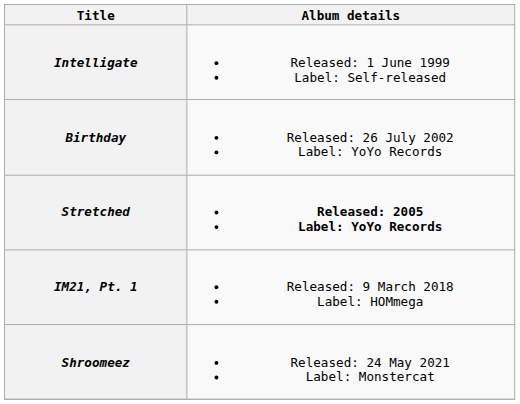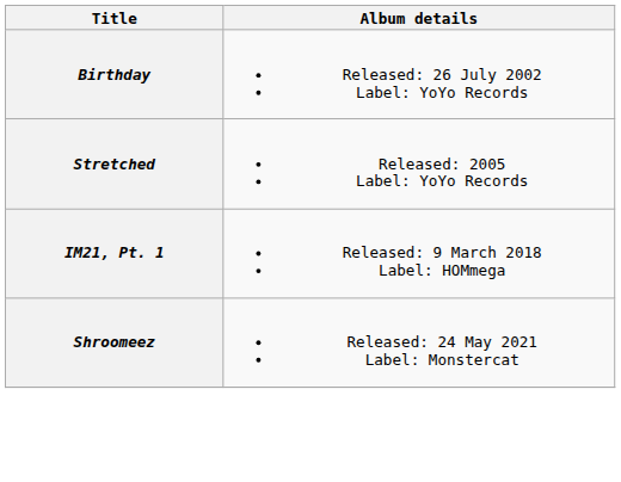 <table class="wikitable plainrowheaders" style="text-align:center;">
 <tr>
 <th scope="col" style="width:14em;">Title</th>
 <th scope="col" style="width:25.5em;">Album details</th>
-</tr>
-<tr>
-<th scope="row"><em>Intelligate</em></th>
-<td><br><ul><li>Released: 1 June 1999</li><li>Label: Self-released</li></ul></td>
 </tr>
 <tr>
 <th scope="row"><em>Birthday</em> </th>
 <td><br><ul><li>Released: 26 July 2002</li><li>Label: YoYo Records</li></ul></td>
 </tr>
 <tr>
 <th scope="row"><em>Stretched</em></th>
-<td><strong><br><ul><li>Released: 2005</li><li>Label: YoYo Records</li></ul></strong></td>
+<td><br><ul><li>Released: 2005</li><li>Label: YoYo Records</li></ul></td>
 </tr>
 <tr>
 <th scope="row"><em>IM21, Pt. 1</em></th>
 <td><br><ul><li>Released: 9 March 2018</li><li>Label: HOMmega</li></ul></td>
 </tr>
 <tr>
 <th scope="row"><em>Shroomeez</em></th>
 <td><br><ul><li>Released: 24 May 2021</li><li>Label: Monstercat</li></ul></td>
 </tr>
 <tr>
 </tr>
 </table>
